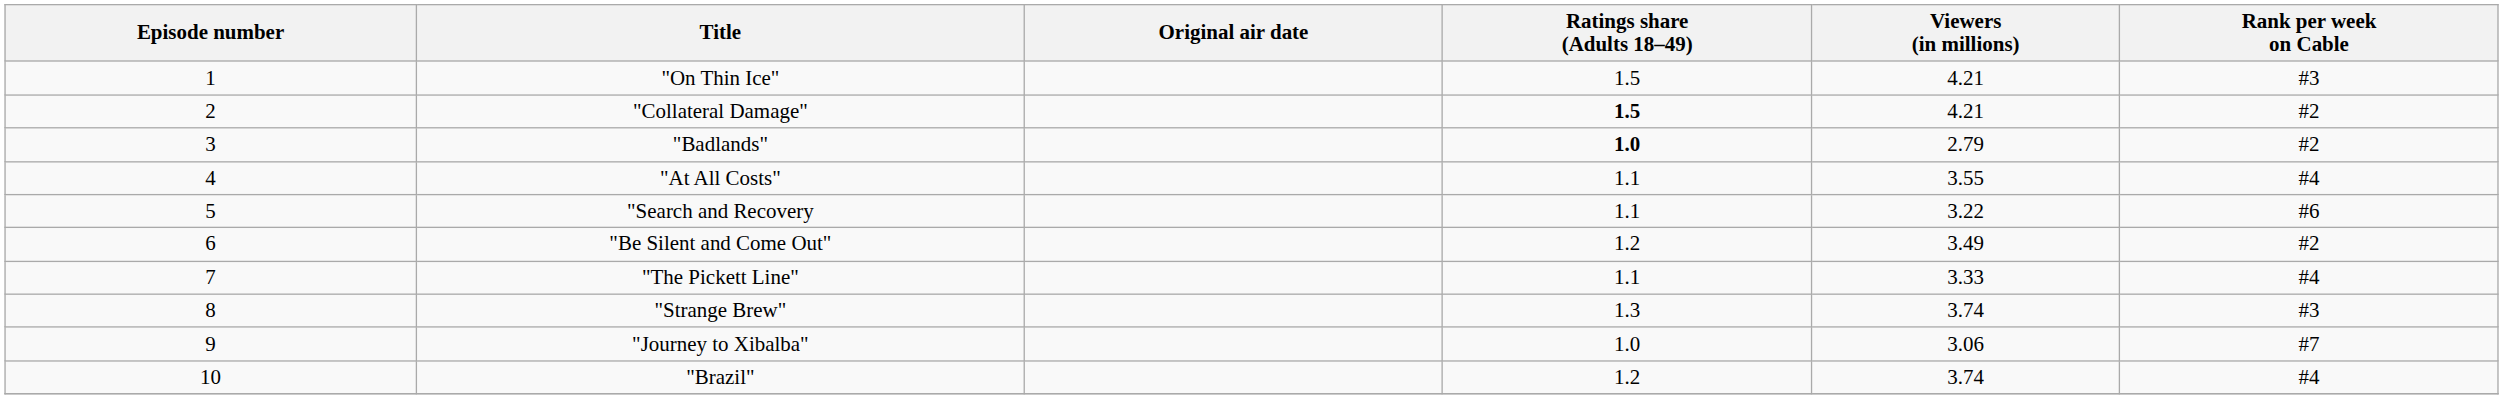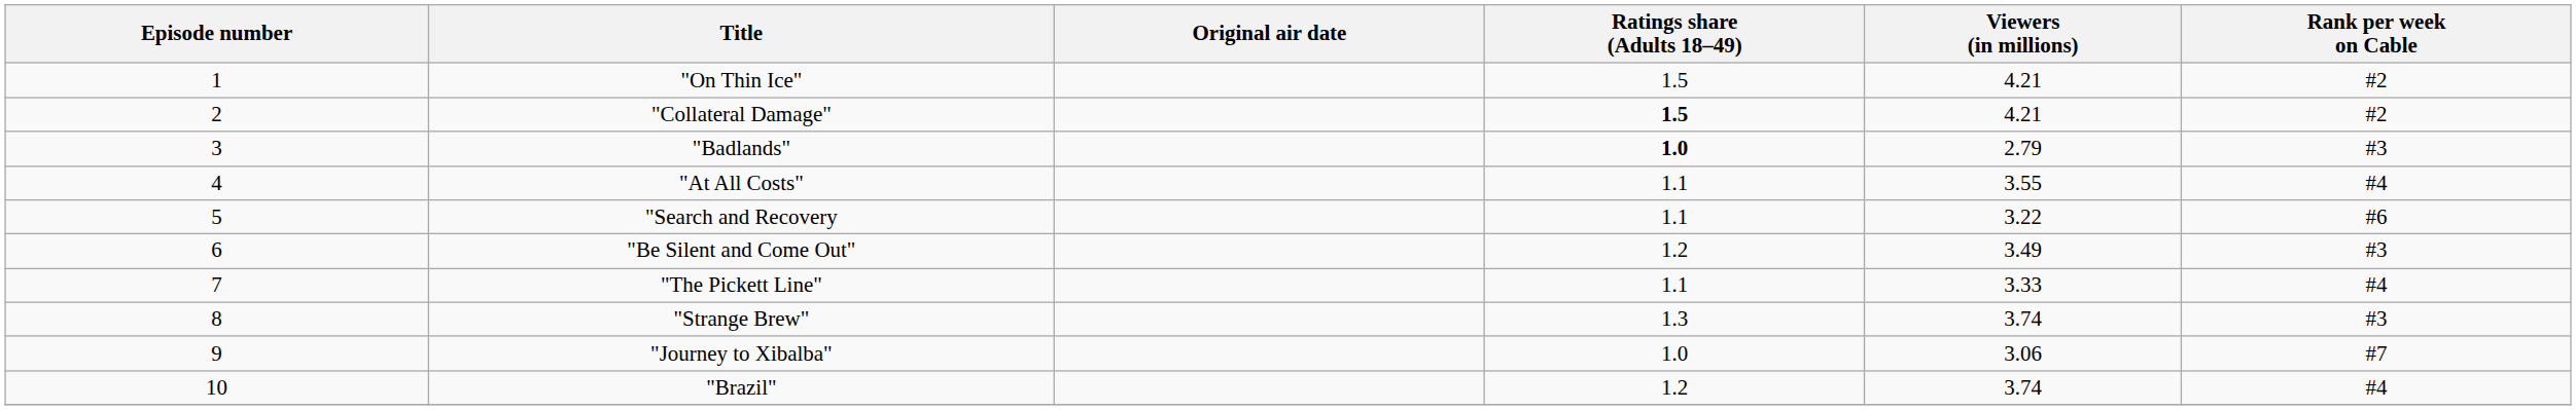 <table class="wikitable" style="text-align:center; width: 96%; margin-left: auto; margin-right: auto;">
 <tr>
 <th>Episode number</th>
 <th>Title</th>
 <th>Original air date</th>
 <th>Ratings share<br>(Adults 18–49)</th>
 <th>Viewers<br>(in millions)</th>
 <th>Rank per week<br>on Cable</th>
 </tr>
 <tr>
 <td>1</td>
 <td>"On Thin Ice"</td>
 <td></td>
 <td>1.5</td>
 <td>4.21</td>
-<td>#3</td>
+<td>#2</td>
 </tr>
 <tr>
 <td>2</td>
 <td>"Collateral Damage"</td>
 <td></td>
 <td><strong>1.5</strong></td>
 <td>4.21</td>
 <td>#2</td>
 </tr>
 <tr>
 <td>3</td>
 <td>"Badlands"</td>
 <td></td>
 <td><strong>1.0</strong></td>
 <td>2.79</td>
-<td>#2</td>
+<td>#3</td>
 </tr>
 <tr>
 <td>4</td>
 <td>"At All Costs"</td>
 <td></td>
 <td>1.1</td>
 <td>3.55</td>
 <td>#4</td>
 </tr>
 <tr>
 <td>5</td>
 <td>"Search and Recovery</td>
 <td></td>
 <td>1.1</td>
 <td>3.22</td>
 <td>#6</td>
 </tr>
 <tr>
 <td>6</td>
 <td>"Be Silent and Come Out"</td>
 <td></td>
 <td>1.2</td>
 <td>3.49</td>
-<td>#2</td>
+<td>#3</td>
 </tr>
 <tr>
 <td>7</td>
 <td>"The Pickett Line"</td>
 <td></td>
 <td>1.1</td>
 <td>3.33</td>
 <td>#4</td>
 </tr>
 <tr>
 <td>8</td>
 <td>"Strange Brew"</td>
 <td></td>
 <td>1.3</td>
 <td>3.74</td>
 <td>#3</td>
 </tr>
 <tr>
 <td>9</td>
 <td>"Journey to Xibalba"</td>
 <td></td>
 <td>1.0</td>
 <td>3.06</td>
 <td>#7</td>
 </tr>
 <tr>
 <td>10</td>
 <td>"Brazil"</td>
 <td></td>
 <td>1.2</td>
 <td>3.74</td>
 <td>#4</td>
 </tr>
 <tr>
 </tr>
 </table>
